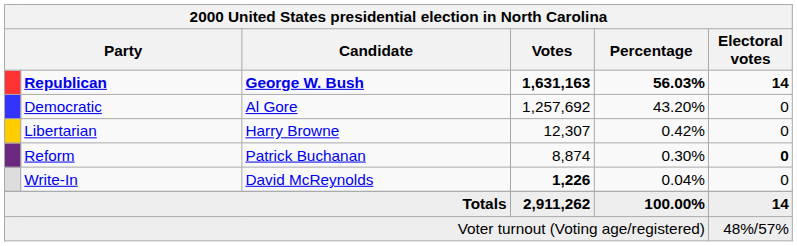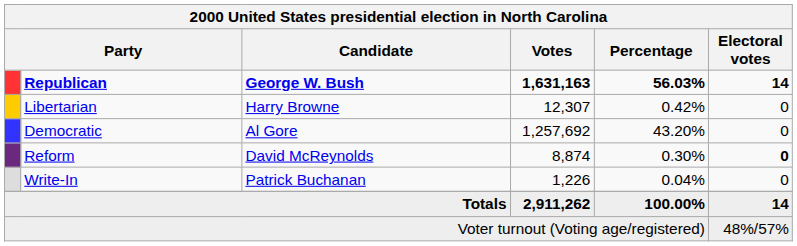 <table class="wikitable nowrap" style="font-size: 95%;">
 <tr>
 <th colspan="6">2000 United States presidential election in North Carolina</th>
 </tr>
 <tr>
 <th colspan="2" style="width: 15em">Party</th>
 <th style="width: 17em">Candidate</th>
 <th style="width: 5em">Votes</th>
 <th style="width: 7em">Percentage</th>
 <th style="width: 5em">Electoral votes</th>
 </tr>
 <tr>
 <th style="background-color:#FF3333; width: 3px"></th>
 <td style="width: 130px"><strong><a href='#'>Republican</a></strong></td>
 <td><strong><a href='#'>George W. Bush</a></strong></td>
 <td align="right"><strong>1,631,163</strong></td>
 <td align="right"><strong>56.03%</strong></td>
 <td align="right"><strong>14</strong></td>
 </tr>
 <tr>
+<th style="background-color:#FFCC00; width: 3px"></th>
+<td style="width: 130px"><a href='#'>Libertarian</a></td>
+<td><a href='#'>Harry Browne</a></td>
+<td align="right">12,307</td>
+<td align="right">0.42%</td>
+<td align="right">0</td>
+</tr>
+<tr>
 <th style="background-color:#3333FF; width: 3px"></th>
 <td style="width: 130px"><a href='#'>Democratic</a></td>
 <td><a href='#'>Al Gore</a></td>
 <td align="right">1,257,692</td>
 <td align="right">43.20%</td>
 <td align="right">0</td>
 </tr>
 <tr>
-<th style="background-color:#FFCC00; width: 3px"></th>
-<td style="width: 130px"><a href='#'>Libertarian</a></td>
-<td><a href='#'>Harry Browne</a></td>
-<td align="right">12,307</td>
-<td align="right">0.42%</td>
-<td align="right">0</td>
-</tr>
-<tr>
 <th style="background-color:#6A287E; width: 3px"></th>
 <td style="width: 130px"><a href='#'>Reform</a></td>
-<td><a href='#'>Patrick Buchanan</a></td>
+<td><a href='#'>David McReynolds</a></td>
 <td align="right">8,874</td>
 <td align="right">0.30%</td>
 <td align="right"><strong>0</strong></td>
 </tr>
 <tr>
 <th style="background-color:#DDDDDD; width: 3px"></th>
 <td style="width: 130px"><a href='#'>Write-In</a></td>
-<td><a href='#'>David McReynolds</a></td>
-<td align="right"><strong>1,226</strong></td>
+<td><a href='#'>Patrick Buchanan</a></td>
+<td align="right">1,226</td>
 <td align="right">0.04%</td>
 <td align="right">0</td>
 </tr>
 <tr>
 </tr>
 <tr bgcolor="#EEEEEE">
 <td colspan="3" align="right"><strong>Totals</strong></td>
 <td align="right"><strong>2,911,262</strong></td>
 <td align="right"><strong>100.00%</strong></td>
 <td align="right"><strong>14</strong></td>
 </tr>
 <tr bgcolor="#EEEEEE">
 <td colspan="5" align="right">Voter turnout (Voting age/registered)</td>
 <td colspan="1" align="right">48%/57%</td>
 </tr>
 </table>
